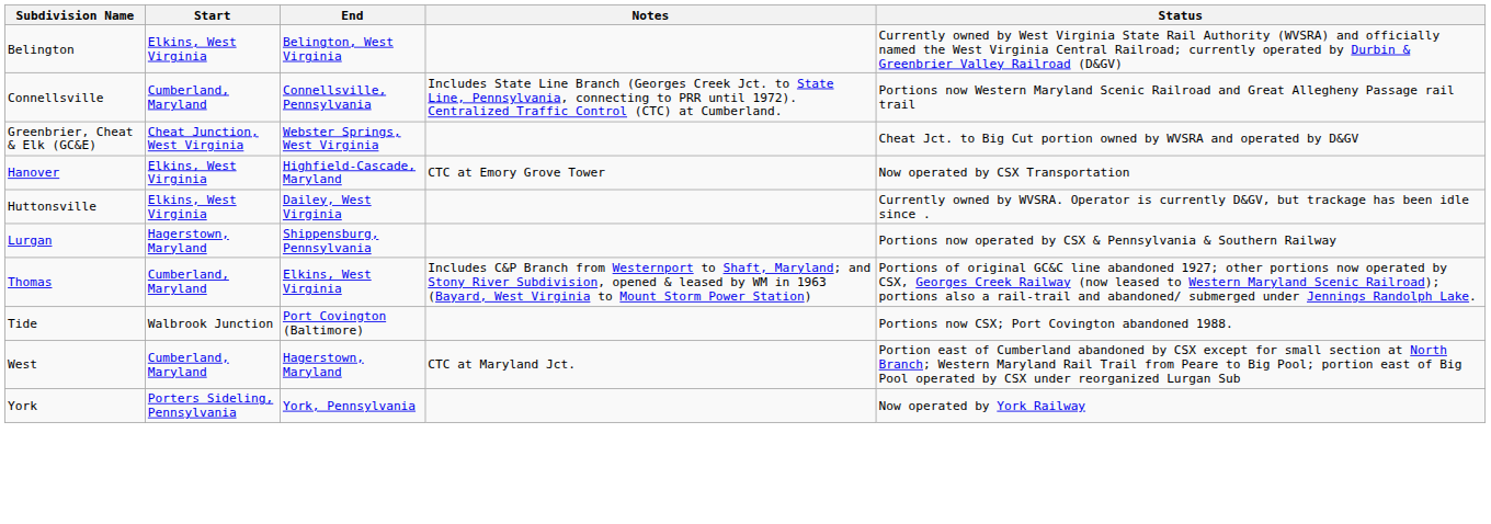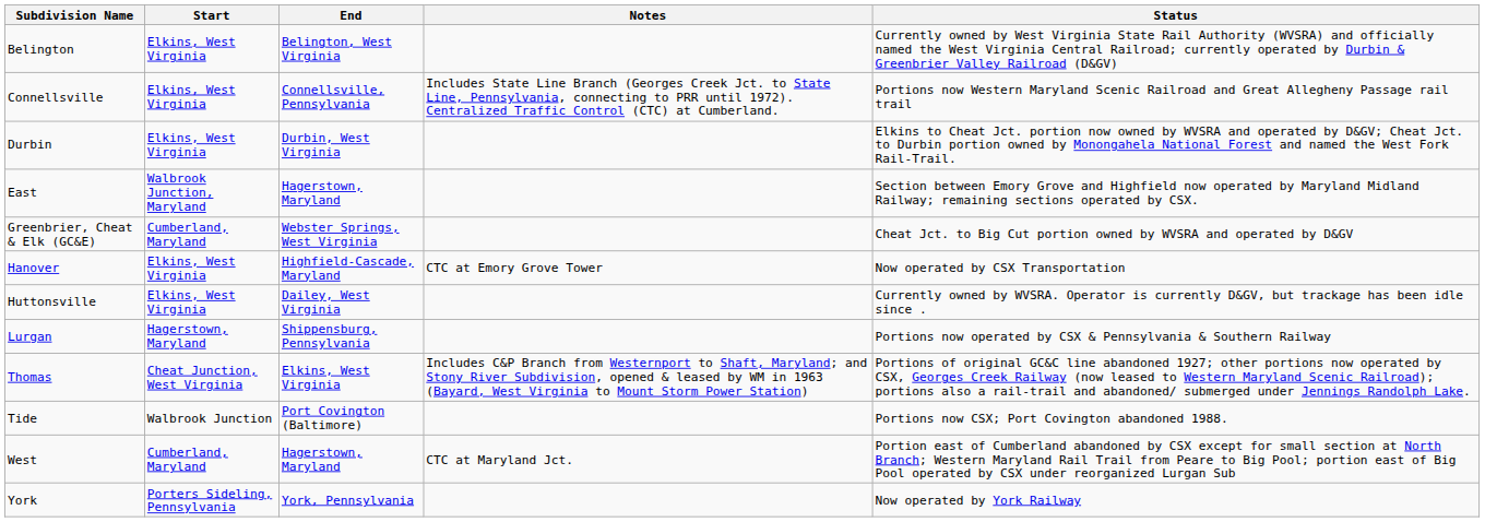 <table class="wikitable">
 <tr>
 <th>Subdivision Name</th>
 <th>Start</th>
 <th>End</th>
 <th>Notes</th>
 <th>Status</th>
 </tr>
 <tr>
 <td>Belington</td>
 <td><a href='#'>Elkins, West Virginia</a></td>
 <td><a href='#'>Belington, West Virginia</a></td>
 <td></td>
 <td>Currently owned by West Virginia State Rail Authority (WVSRA) and officially named the West Virginia Central Railroad; currently operated by <a href='#'>Durbin & Greenbrier Valley Railroad</a> (D&GV)</td>
 </tr>
 <tr>
 <td>Connellsville</td>
-<td><a href='#'>Cumberland, Maryland</a></td>
+<td><a href='#'>Elkins, West Virginia</a></td>
 <td><a href='#'>Connellsville, Pennsylvania</a></td>
 <td>Includes State Line Branch (Georges Creek Jct. to <a href='#'>State Line, Pennsylvania</a>, connecting to PRR until 1972). <a href='#'>Centralized Traffic Control</a> (CTC) at Cumberland.</td>
 <td>Portions now Western Maryland Scenic Railroad and Great Allegheny Passage rail trail</td>
 </tr>
 <tr>
+<td>Durbin</td>
+<td><a href='#'>Elkins, West Virginia</a></td>
+<td><a href='#'>Durbin, West Virginia</a></td>
+<td></td>
+<td>Elkins to Cheat Jct. portion now owned by WVSRA and operated by D&GV; Cheat Jct. to Durbin portion owned by <a href='#'>Monongahela National Forest</a> and named the West Fork Rail-Trail.</td>
+</tr>
+<tr>
+<td>East</td>
+<td><a href='#'>Walbrook Junction, Maryland</a></td>
+<td><a href='#'>Hagerstown, Maryland</a></td>
+<td></td>
+<td>Section between Emory Grove and Highfield now operated by Maryland Midland Railway; remaining sections operated by CSX.</td>
+</tr>
+<tr>
 <td>Greenbrier, Cheat & Elk (GC&E)</td>
-<td><a href='#'>Cheat Junction, West Virginia</a></td>
+<td><a href='#'>Cumberland, Maryland</a></td>
 <td><a href='#'>Webster Springs, West Virginia</a></td>
 <td></td>
 <td>Cheat Jct. to Big Cut portion owned by WVSRA and operated by D&GV</td>
 </tr>
 <tr>
 <td><a href='#'>Hanover</a></td>
 <td><a href='#'>Elkins, West Virginia</a></td>
 <td><a href='#'>Highfield-Cascade, Maryland</a></td>
 <td>CTC at Emory Grove Tower</td>
 <td>Now operated by CSX Transportation</td>
 </tr>
 <tr>
 <td>Huttonsville</td>
 <td><a href='#'>Elkins, West Virginia</a></td>
 <td><a href='#'>Dailey, West Virginia</a></td>
 <td></td>
 <td>Currently owned by WVSRA.  Operator is currently D&GV, but trackage has been idle since .</td>
 </tr>
 <tr>
 <td><a href='#'>Lurgan</a></td>
 <td><a href='#'>Hagerstown, Maryland</a></td>
 <td><a href='#'>Shippensburg, Pennsylvania</a></td>
 <td></td>
 <td>Portions now operated by CSX & Pennsylvania & Southern Railway</td>
 </tr>
 <tr>
 <td><a href='#'> Thomas</a></td>
-<td><a href='#'>Cumberland, Maryland</a></td>
+<td><a href='#'>Cheat Junction, West Virginia</a></td>
 <td><a href='#'>Elkins, West Virginia</a></td>
 <td>Includes C&P Branch from <a href='#'>Westernport</a> to <a href='#'>Shaft, Maryland</a>; and <a href='#'>Stony River Subdivision</a>, opened & leased by WM in 1963 (<a href='#'>Bayard, West Virginia</a> to <a href='#'>Mount Storm Power Station</a>)</td>
 <td>Portions of original GC&C line abandoned 1927; other portions now operated by CSX, <a href='#'>Georges Creek Railway</a> (now leased to <a href='#'>Western Maryland Scenic Railroad</a>); portions also a rail-trail and abandoned/ submerged under <a href='#'>Jennings Randolph Lake</a>.</td>
 </tr>
 <tr>
 <td>Tide</td>
 <td>Walbrook Junction</td>
 <td><a href='#'>Port Covington</a> (Baltimore)</td>
 <td></td>
 <td>Portions now CSX; Port Covington abandoned 1988.</td>
 </tr>
 <tr>
 <td>West</td>
 <td><a href='#'>Cumberland, Maryland</a></td>
 <td><a href='#'>Hagerstown, Maryland</a></td>
 <td>CTC at Maryland Jct.</td>
 <td>Portion east of Cumberland abandoned by CSX except for small section at <a href='#'>North Branch</a>; Western Maryland Rail Trail from Peare to Big Pool; portion east of Big Pool operated by CSX under reorganized Lurgan Sub</td>
 </tr>
 <tr>
 <td>York</td>
 <td><a href='#'>Porters Sideling, Pennsylvania</a></td>
 <td><a href='#'>York, Pennsylvania</a></td>
 <td></td>
 <td>Now operated by <a href='#'>York Railway</a></td>
 </tr>
 </table>
